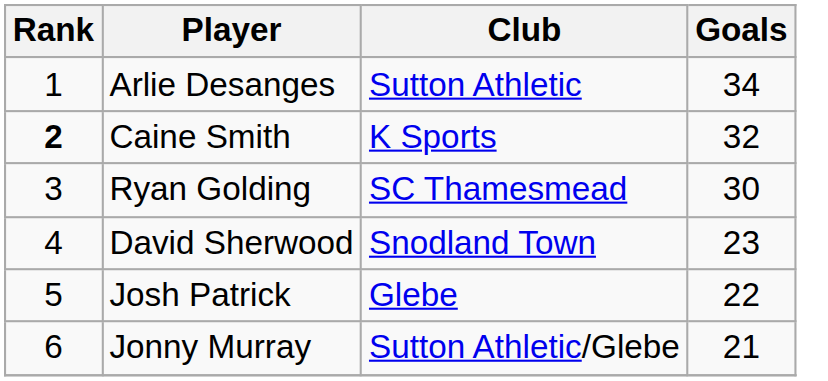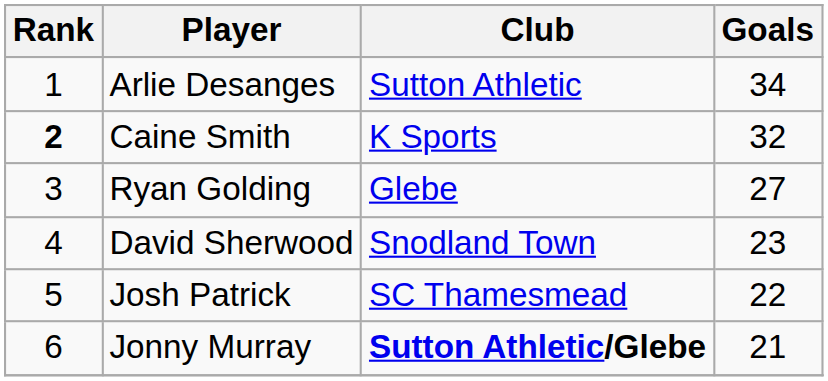 <table class="wikitable" style="text-align:center">
 <tr>
 <th>Rank</th>
 <th>Player</th>
 <th>Club</th>
 <th>Goals</th>
 </tr>
 <tr>
 <td rowspan="1">1</td>
 <td align="left">Arlie Desanges</td>
 <td align="left"><a href='#'>Sutton Athletic</a></td>
 <td rowspan="1">34</td>
 </tr>
 <tr>
 <td rowspan="1"><strong>2</strong></td>
 <td align="left">Caine Smith</td>
 <td align="left"><a href='#'>K Sports</a></td>
 <td rowspan="1">32</td>
 </tr>
 <tr>
 <td rowspan="1">3</td>
 <td align="left">Ryan Golding</td>
-<td align="left"><a href='#'>SC Thamesmead</a></td>
-<td rowspan="1">30</td>
+<td align="left"><a href='#'>Glebe</a></td>
+<td rowspan="1">27</td>
 </tr>
 <tr>
 <td rowspan="1">4</td>
 <td align="left">David Sherwood</td>
 <td align="left"><a href='#'>Snodland Town</a></td>
 <td rowspan="1">23</td>
 </tr>
 <tr>
 <td rowspan="1">5</td>
 <td align="left">Josh Patrick</td>
-<td align="left"><a href='#'>Glebe</a></td>
+<td align="left"><a href='#'>SC Thamesmead</a></td>
 <td rowspan="1">22</td>
 </tr>
 <tr>
 <td rowspan="1">6</td>
 <td align="left">Jonny Murray</td>
-<td align="left"><a href='#'>Sutton Athletic</a>/Glebe</td>
+<td align="left"><strong><a href='#'>Sutton Athletic</a>/Glebe</strong></td>
 <td rowspan="1">21</td>
 </tr>
 <tr>
 </tr>
 </table>
